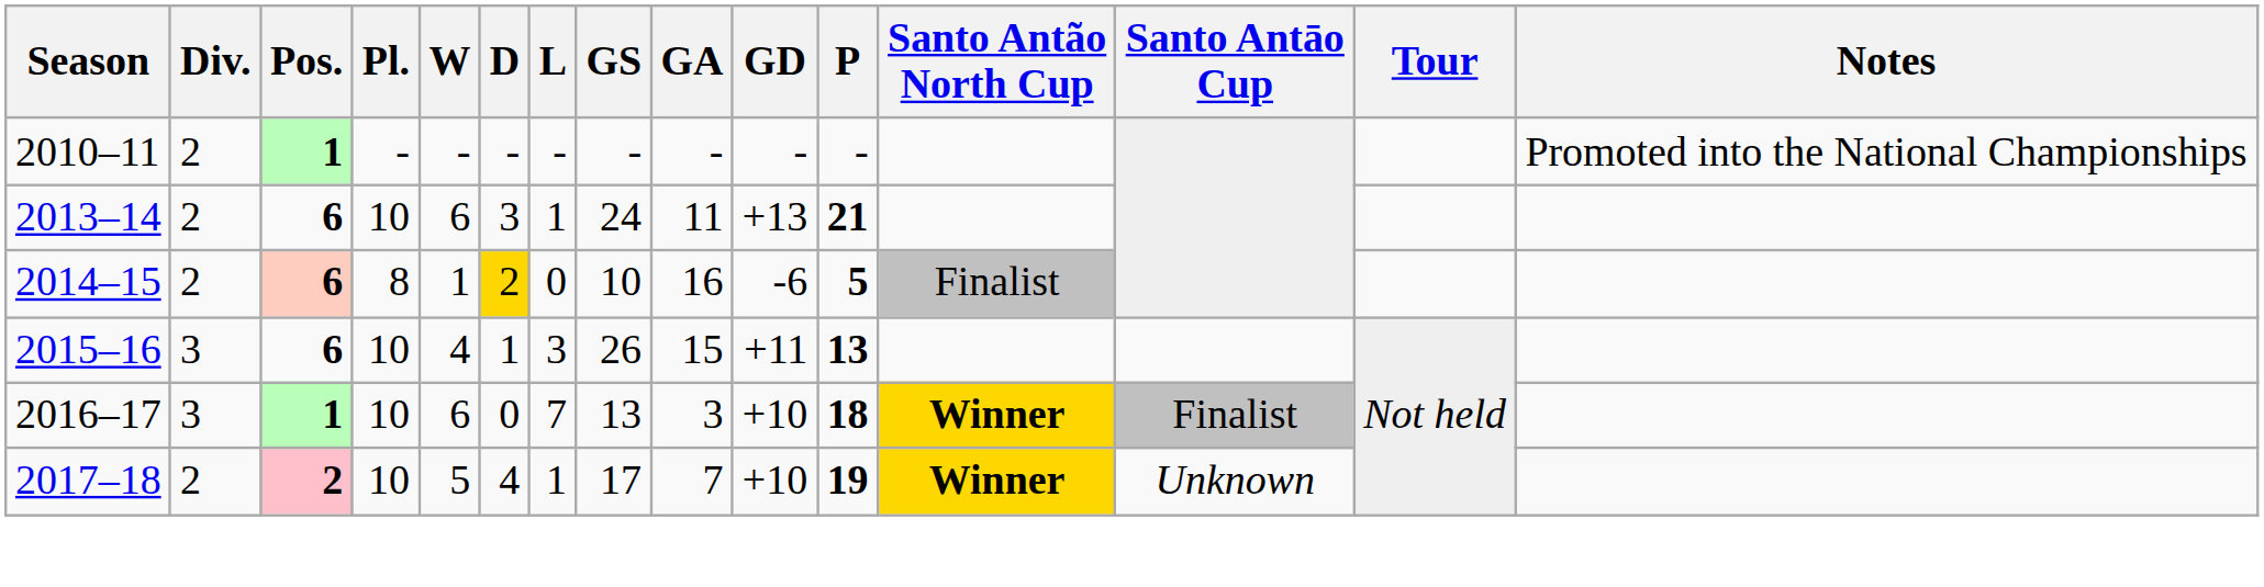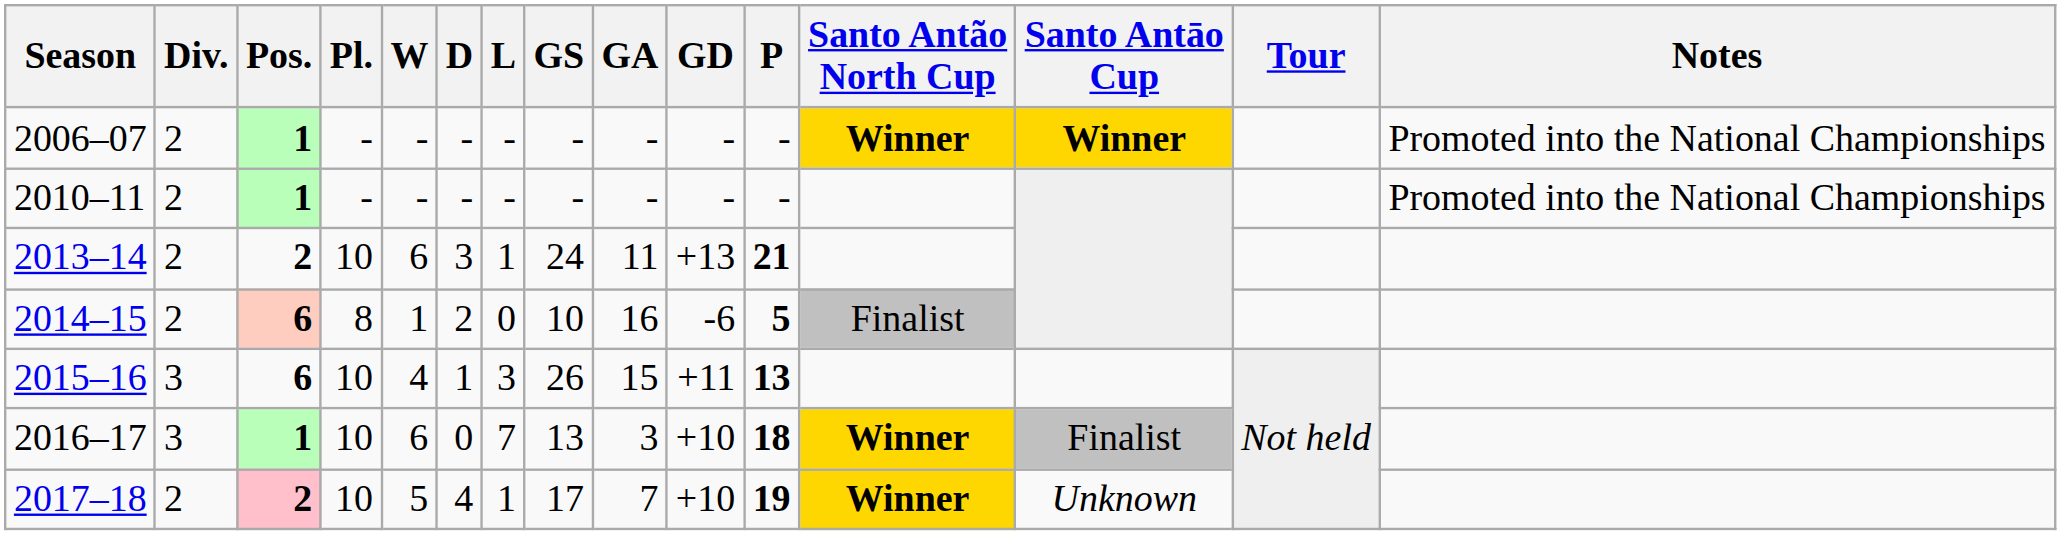 <table class="wikitable">
 <tr style="background:#efefef;">
 <th>Season</th>
 <th>Div.</th>
 <th>Pos.</th>
 <th>Pl.</th>
 <th>W</th>
 <th>D</th>
 <th>L</th>
 <th>GS</th>
 <th>GA</th>
 <th>GD</th>
 <th>P</th>
 <th><a href='#'>Santo Antão<br>North Cup</a></th>
 <th><a href='#'>Santo Antāo<br>Cup</a></th>
 <th><a href='#'>Tour</a></th>
 <th>Notes</th>
+</tr>
+<tr>
+<td>2006–07</td>
+<td>2</td>
+<td align=right bgcolor=#B9FFB9><strong>1</strong></td>
+<td align=right>-</td>
+<td align=right>-</td>
+<td align=right>-</td>
+<td align=right>-</td>
+<td align=right>-</td>
+<td align=right>-</td>
+<td align=right>-</td>
+<td align=right>-</td>
+<td align=center bgcolor=gold><strong>Winner</strong></td>
+<td align=center bgcolor=gold><strong>Winner</strong></td>
+<td></td>
+<td>Promoted into the National Championships</td>
 </tr>
 <tr>
 <td>2010–11</td>
 <td>2</td>
 <td align=right bgcolor=#B9FFB9><strong>1</strong></td>
 <td align=right>-</td>
 <td align=right>-</td>
 <td align=right>-</td>
 <td align=right>-</td>
 <td align=right>-</td>
 <td align=right>-</td>
 <td align=right>-</td>
 <td align=right>-</td>
 <td></td>
 <td rowspan=3 bgcolor=EFEFEF></td>
 <td></td>
 <td>Promoted into the National Championships</td>
 </tr>
 <tr>
 <td><a href='#'>2013–14</a></td>
 <td>2</td>
-<td align=right><strong>6</strong></td>
+<td align=right><strong>2</strong></td>
 <td align=right>10</td>
 <td align=right>6</td>
 <td align=right>3</td>
 <td align=right>1</td>
 <td align=right>24</td>
 <td align=right>11</td>
 <td align=right>+13</td>
 <td align=right><strong>21</strong></td>
 <td></td>
 <td></td>
 <td></td>
 </tr>
 <tr>
 <td><a href='#'>2014–15</a></td>
 <td>2</td>
 <td align=right bgcolor=#FFCCC><strong>6</strong></td>
 <td align=right>8</td>
 <td align=right>1</td>
-<td align=right style="background: gold;">2</td>
+<td align=right>2</td>
 <td align=right>0</td>
 <td align=right>10</td>
 <td align=right>16</td>
 <td align=right>-6</td>
 <td align=right><strong>5</strong></td>
 <td align=center bgcolor=silver>Finalist</td>
 <td></td>
 <td></td>
 </tr>
 <tr>
 <td><a href='#'>2015–16</a></td>
 <td>3</td>
 <td align=right><strong>6</strong></td>
 <td align=right>10</td>
 <td align=right>4</td>
 <td align=right>1</td>
 <td align=right>3</td>
 <td align=right>26</td>
 <td align=right>15</td>
 <td align=right>+11</td>
 <td align=right><strong>13</strong></td>
 <td></td>
 <td></td>
 <td rowspan=3 bgcolor=EFEFEF><em>Not held</em></td>
 <td></td>
 </tr>
 <tr>
 <td>2016–17</td>
 <td>3</td>
 <td align=right bgcolor=B9FFB9><strong>1</strong></td>
 <td align=right>10</td>
 <td align=right>6</td>
 <td align=right>0</td>
 <td align=right>7</td>
 <td align=right>13</td>
 <td align=right>3</td>
 <td align=right>+10</td>
 <td align=right><strong>18</strong></td>
 <td align=center bgcolor=gold><strong>Winner</strong></td>
 <td align=center bgcolor=silver>Finalist</td>
 <td></td>
 </tr>
 <tr>
 <td><a href='#'>2017–18</a></td>
 <td>2</td>
 <td align=right style="background: pink;"><strong>2</strong></td>
 <td align=right>10</td>
 <td align=right>5</td>
 <td align=right>4</td>
 <td align=right>1</td>
 <td align=right>17</td>
 <td align=right>7</td>
 <td align=right>+10</td>
 <td align=right><strong>19</strong></td>
 <td align=center bgcolor=gold><strong>Winner</strong></td>
 <td align=center><em>Unknown</em></td>
 <td></td>
 </tr>
 </table>
